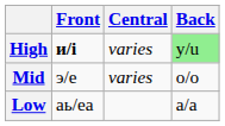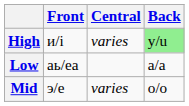 <table class=wikitable>
 <tr>
 <th></th>
 <th><a href='#'>Front</a></th>
 <th><a href='#'>Central</a></th>
 <th><a href='#'>Back</a></th>
 </tr>
 <tr>
 <th><a href='#'>High</a></th>
-<td><strong>и/i </strong></td>
+<td>и/i </td>
 <td><em>varies</em> </td>
 <td style="background: lightgreen;">у/u </td>
+</tr>
+<tr>
+<th><a href='#'>Low</a></th>
+<td>аь/ea </td>
+<td></td>
+<td>а/a  </td>
 </tr>
 <tr>
 <th><a href='#'>Mid</a></th>
 <td>э/e </td>
 <td><em>varies</em> </td>
 <td>о/o </td>
 </tr>
-<tr>
-<th><a href='#'>Low</a></th>
-<td>аь/ea </td>
-<td></td>
-<td>а/a  </td>
-</tr>
 </table>
